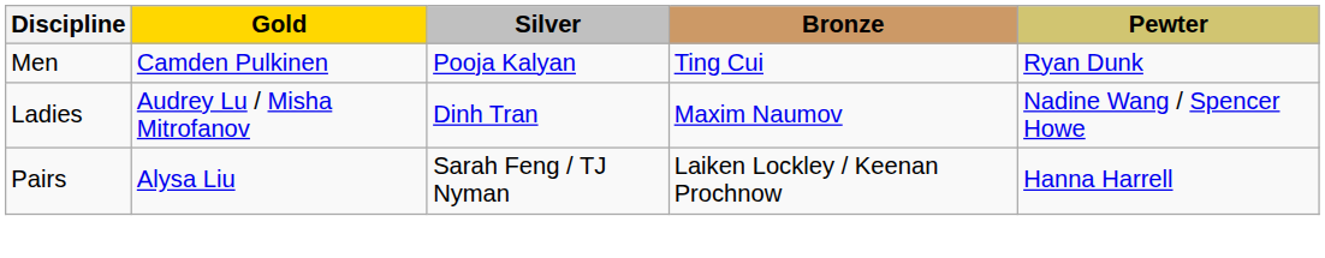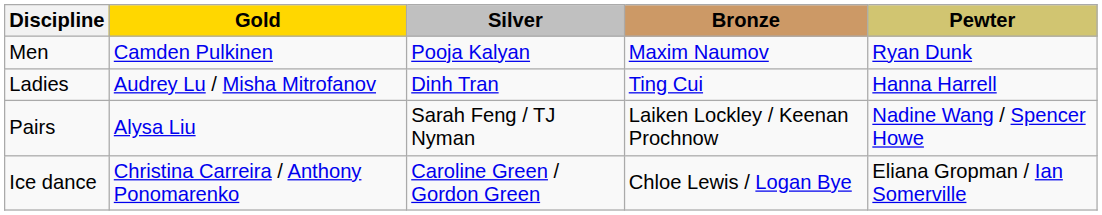 <table class="wikitable">
 <tr>
 <th>Discipline</th>
 <td align=center bgcolor=gold><strong>Gold</strong></td>
 <td align=center bgcolor=silver><strong>Silver</strong></td>
 <td align=center bgcolor=cc9966><strong>Bronze</strong></td>
 <td align=center bgcolor=d1c571><strong>Pewter</strong></td>
 </tr>
 <tr>
 <td>Men</td>
 <td><a href='#'>Camden Pulkinen</a></td>
 <td><a href='#'>Pooja Kalyan</a></td>
-<td><a href='#'>Ting Cui</a></td>
+<td><a href='#'>Maxim Naumov</a></td>
 <td><a href='#'>Ryan Dunk</a></td>
 </tr>
 <tr>
 <td>Ladies</td>
 <td><a href='#'>Audrey Lu</a> / <a href='#'>Misha Mitrofanov</a></td>
 <td><a href='#'>Dinh Tran</a></td>
-<td><a href='#'>Maxim Naumov</a></td>
-<td><a href='#'>Nadine Wang</a> / <a href='#'>Spencer Howe</a></td>
+<td><a href='#'>Ting Cui</a></td>
+<td><a href='#'>Hanna Harrell</a></td>
 </tr>
 <tr>
 <td>Pairs</td>
 <td><a href='#'>Alysa Liu</a></td>
 <td>Sarah Feng / TJ Nyman</td>
 <td>Laiken Lockley / Keenan Prochnow</td>
-<td><a href='#'>Hanna Harrell</a></td>
+<td><a href='#'>Nadine Wang</a> / <a href='#'>Spencer Howe</a></td>
+</tr>
+<tr>
+<td>Ice dance</td>
+<td><a href='#'>Christina Carreira</a> / <a href='#'>Anthony Ponomarenko</a></td>
+<td><a href='#'>Caroline Green</a> / <a href='#'>Gordon Green</a></td>
+<td>Chloe Lewis / <a href='#'>Logan Bye</a></td>
+<td>Eliana Gropman / <a href='#'>Ian Somerville</a></td>
 </tr>
 </table>
